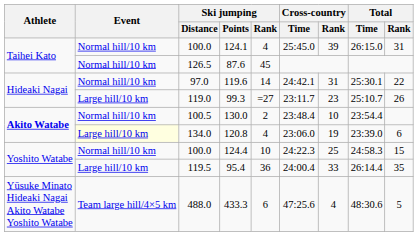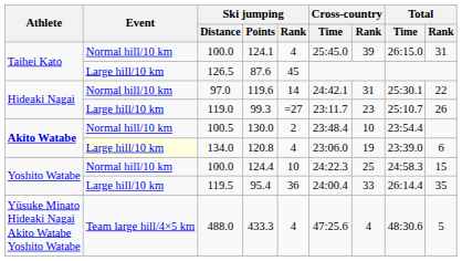 <table class="wikitable" style="font-size:90%">
 <tr>
 <th rowspan="2">Athlete</th>
 <th rowspan="2">Event</th>
 <th colspan="3">Ski jumping</th>
 <th colspan="2">Cross-country</th>
 <th colspan="2">Total</th>
 </tr>
 <tr style="font-size:95%">
 <th>Distance</th>
 <th>Points</th>
 <th>Rank</th>
 <th>Time</th>
 <th>Rank</th>
 <th>Time</th>
 <th>Rank</th>
 </tr>
 <tr align=center>
 <td align=left rowspan=2><a href='#'>Taihei Kato</a></td>
 <td align=left><a href='#'>Normal hill/10 km</a></td>
 <td>100.0</td>
 <td>124.1</td>
 <td>4</td>
 <td>25:45.0</td>
 <td>39</td>
 <td>26:15.0</td>
 <td>31</td>
 </tr>
 <tr align=center>
-<td align=left><a href='#'>Normal hill/10 km</a></td>
+<td align=left><a href='#'>Large hill/10 km</a></td>
 <td>126.5</td>
 <td>87.6</td>
 <td>45</td>
 <td colspan=2></td>
 <td colspan=2></td>
 </tr>
 <tr align=center>
 <td align=left rowspan=2><a href='#'>Hideaki Nagai</a></td>
 <td align=left><a href='#'>Normal hill/10 km</a></td>
 <td>97.0</td>
 <td>119.6</td>
 <td>14</td>
 <td>24:42.1</td>
 <td>31</td>
 <td>25:30.1</td>
 <td>22</td>
 </tr>
 <tr align=center>
 <td align=left><a href='#'>Large hill/10 km</a></td>
 <td>119.0</td>
 <td>99.3</td>
 <td>=27</td>
 <td>23:11.7</td>
 <td>23</td>
 <td>25:10.7</td>
 <td>26</td>
 </tr>
 <tr align=center>
 <td align=left rowspan=2><strong><a href='#'>Akito Watabe</a></strong></td>
 <td align=left><a href='#'>Normal hill/10 km</a></td>
 <td>100.5</td>
 <td>130.0</td>
 <td>2</td>
 <td>23:48.4</td>
 <td>10</td>
 <td>23:54.4</td>
 <td></td>
 </tr>
 <tr align=center>
 <td align=left style="background: lightyellow;"><a href='#'>Large hill/10 km</a></td>
 <td>134.0</td>
 <td>120.8</td>
 <td>4</td>
 <td>23:06.0</td>
 <td>19</td>
 <td>23:39.0</td>
 <td>6</td>
 </tr>
 <tr align=center>
 <td align=left rowspan=2><a href='#'>Yoshito Watabe</a></td>
 <td align=left><a href='#'>Normal hill/10 km</a></td>
 <td>100.0</td>
 <td>124.4</td>
 <td>10</td>
 <td>24:22.3</td>
 <td>25</td>
 <td>24:58.3</td>
 <td>15</td>
 </tr>
 <tr align=center>
 <td align=left><a href='#'>Large hill/10 km</a></td>
 <td>119.5</td>
 <td>95.4</td>
 <td>36</td>
 <td>24:00.4</td>
 <td>33</td>
 <td>26:14.4</td>
 <td>35</td>
 </tr>
 <tr align=center>
 <td align=left><a href='#'>Yūsuke Minato</a><br><a href='#'>Hideaki Nagai</a><br><a href='#'>Akito Watabe</a><br><a href='#'>Yoshito Watabe</a></td>
 <td align=left><a href='#'>Team large hill/4×5 km</a></td>
 <td>488.0</td>
 <td>433.3</td>
-<td>6</td>
+<td>4</td>
 <td>47:25.6</td>
 <td>4</td>
 <td>48:30.6</td>
 <td>5</td>
 </tr>
 </table>
